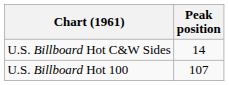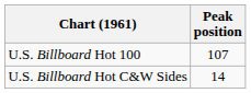 <table class="wikitable">
 <tr>
 <th>Chart (1961)</th>
 <th>Peak<br>position</th>
 </tr>
 <tr>
+<td>U.S. <em>Billboard</em> Hot 100</td>
+<td align="center">107</td>
+</tr>
+<tr>
 <td>U.S. <em>Billboard</em> Hot C&W Sides</td>
 <td align="center">14</td>
 </tr>
-<tr>
-<td>U.S. <em>Billboard</em> Hot 100</td>
-<td align="center">107</td>
-</tr>
 </table>
